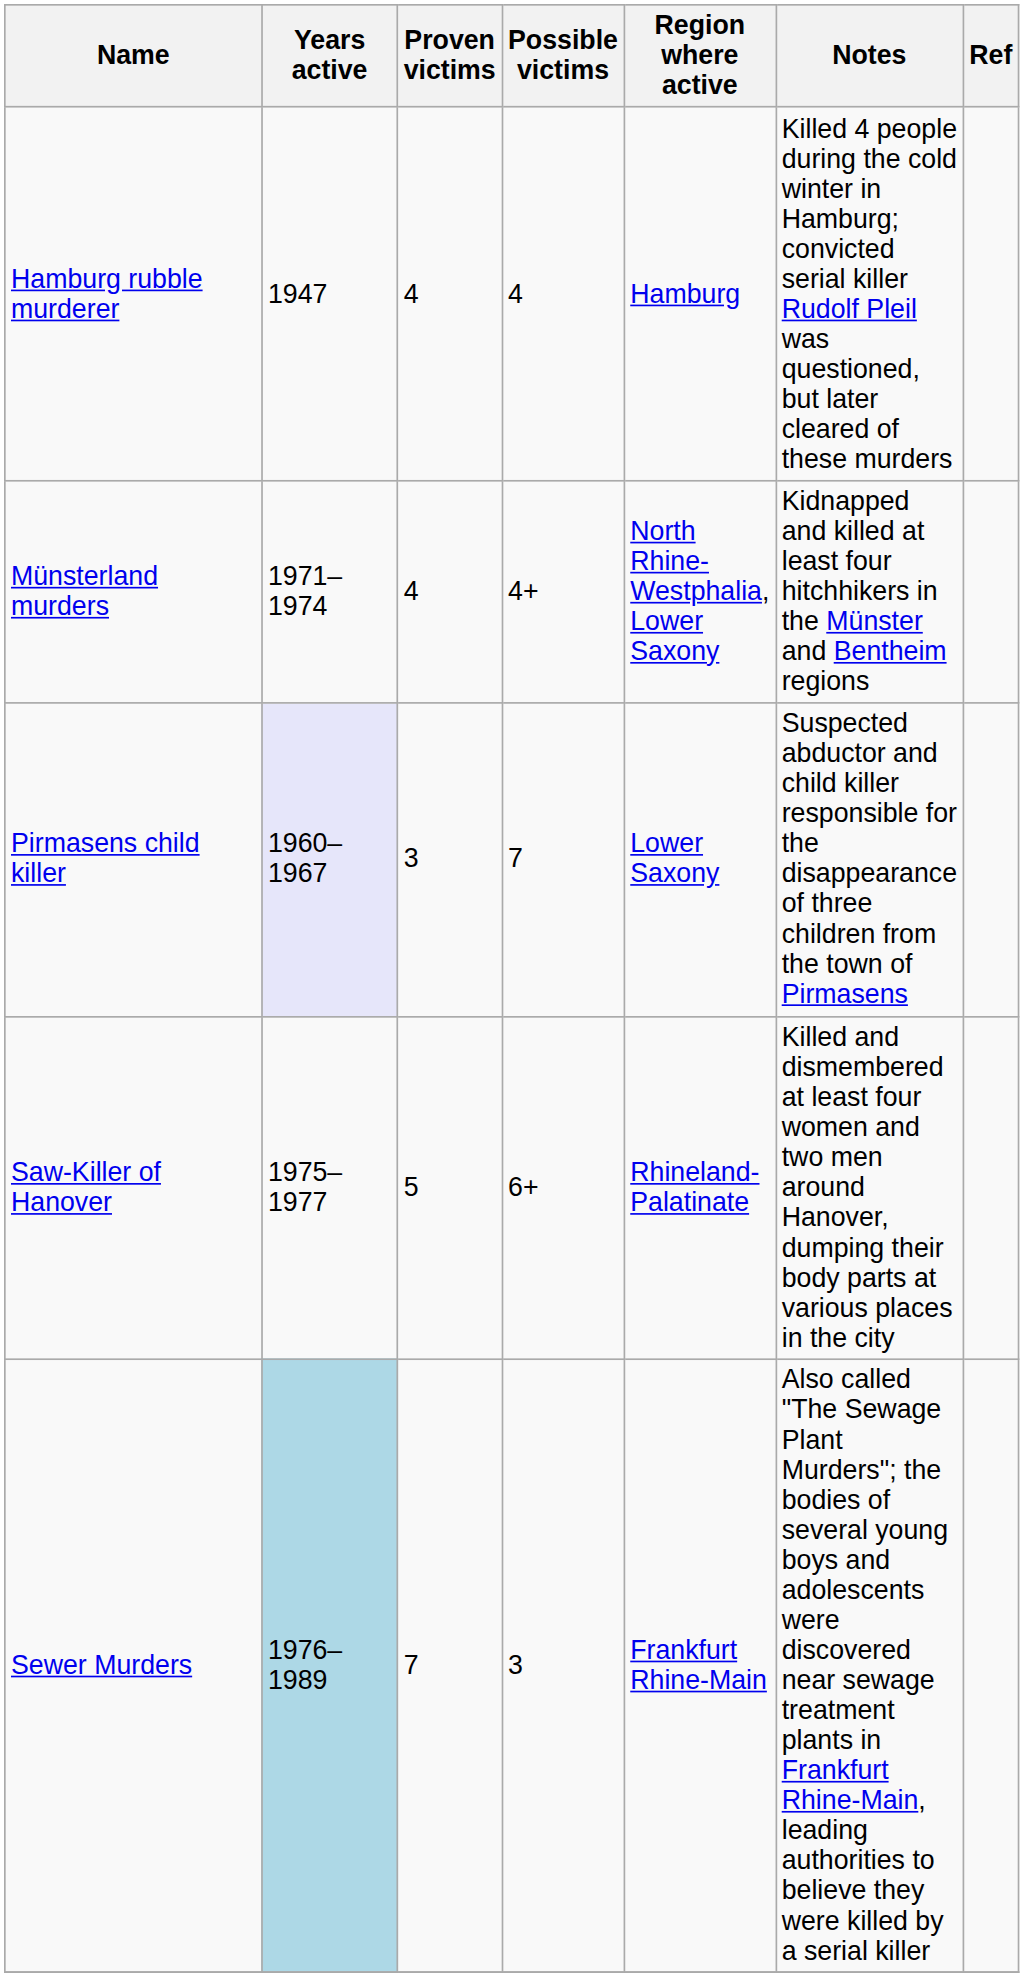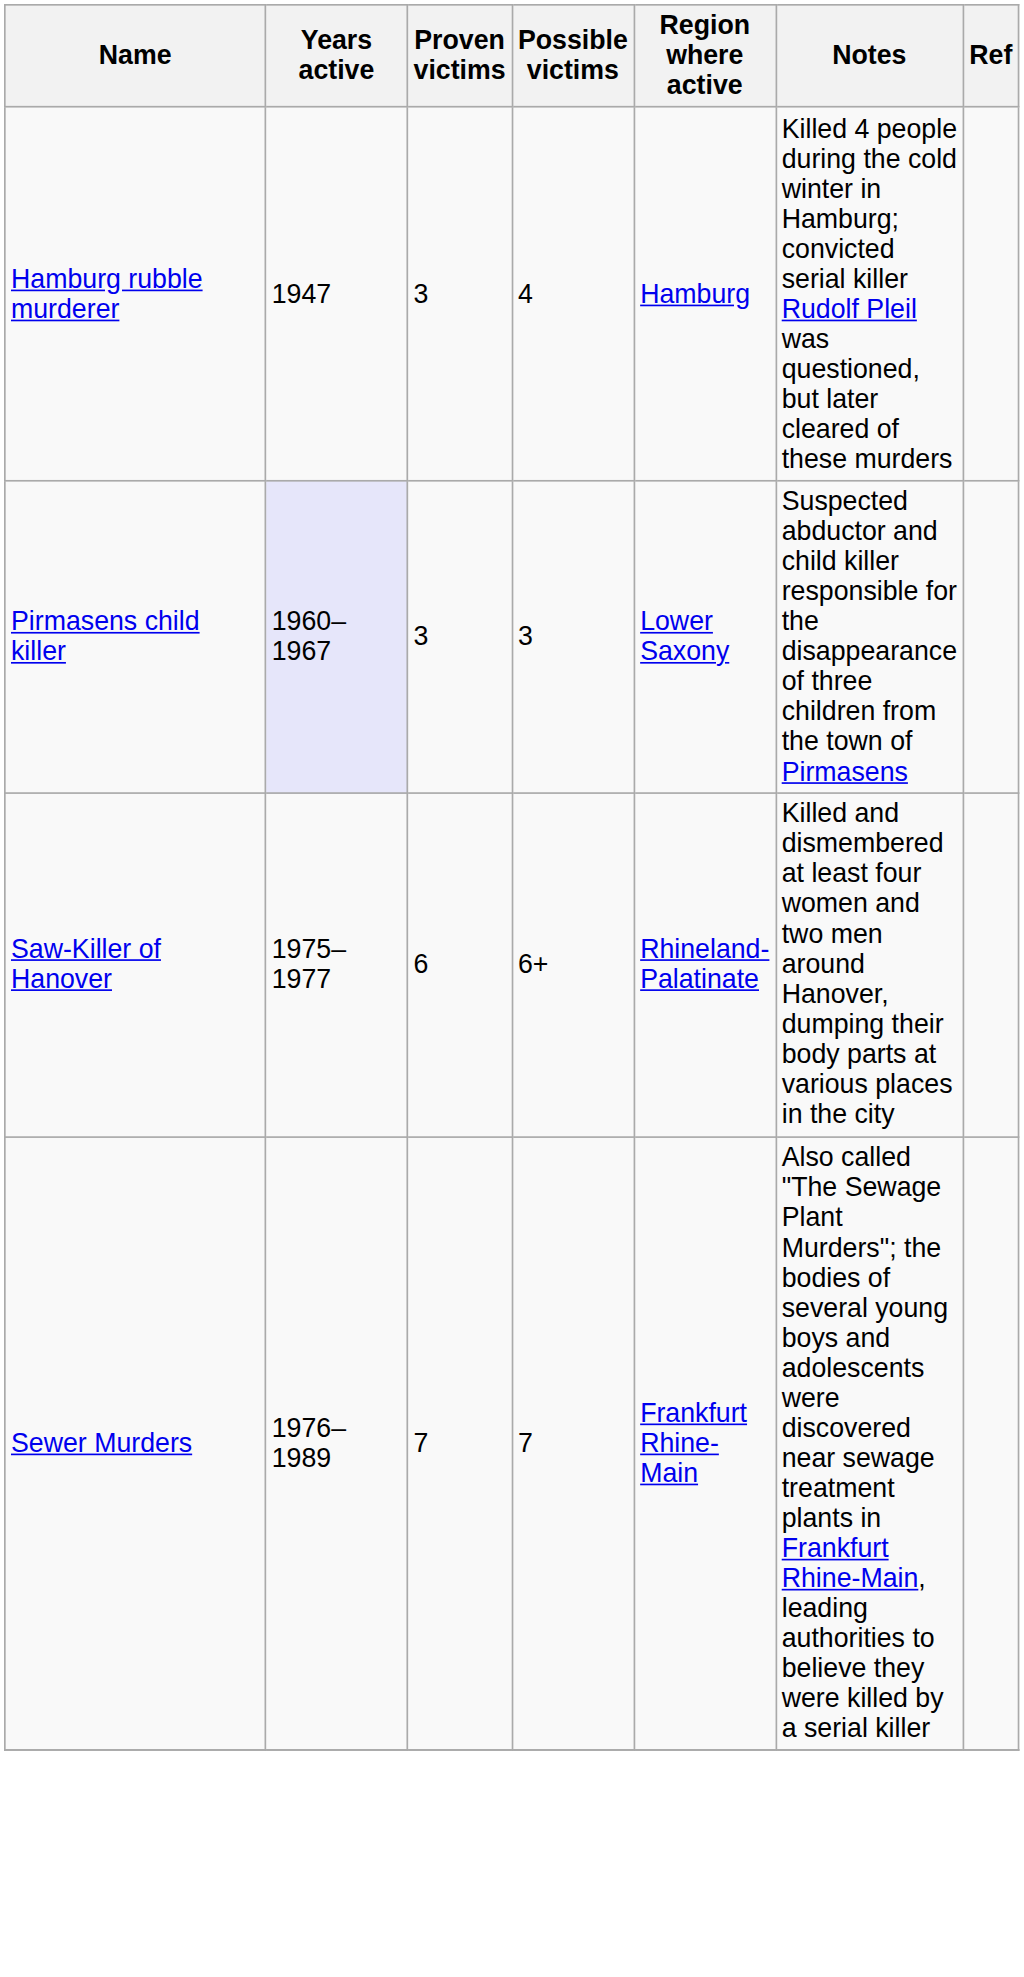 <table class="wikitable sortable">
 <tr>
 <th width="200px">Name</th>
 <th width="100px">Years active</th>
 <th data-sort-type="number">Proven victims</th>
 <th data-sort-type="number">Possible victims</th>
 <th>Region where active</th>
 <th>Notes</th>
 <th>Ref</th>
 </tr>
 <tr>
 <td><a href='#'>Hamburg rubble murderer</a></td>
 <td>1947</td>
-<td>4</td>
+<td>3</td>
 <td>4</td>
 <td><a href='#'>Hamburg</a></td>
 <td>Killed 4 people during the cold winter in Hamburg; convicted serial killer <a href='#'>Rudolf Pleil</a> was questioned, but later cleared of these murders</td>
 <td></td>
 </tr>
 <tr>
-<td><a href='#'>Münsterland murders</a></td>
-<td>1971–1974</td>
-<td>4</td>
-<td>4+</td>
-<td><a href='#'>North Rhine-Westphalia</a>, <a href='#'>Lower Saxony</a></td>
-<td>Kidnapped and killed at least four hitchhikers in the <a href='#'>Münster</a> and <a href='#'>Bentheim</a> regions</td>
-<td></td>
-</tr>
-<tr>
 <td><a href='#'>Pirmasens child killer</a></td>
 <td style="background: lavender;">1960–1967</td>
 <td>3</td>
-<td>7</td>
+<td>3</td>
 <td><a href='#'>Lower Saxony</a></td>
 <td>Suspected abductor and child killer responsible for the disappearance of three children from the town of <a href='#'>Pirmasens</a></td>
 <td></td>
 </tr>
 <tr>
 <td><a href='#'>Saw-Killer of Hanover</a></td>
 <td>1975–1977</td>
-<td>5</td>
+<td>6</td>
 <td>6+</td>
 <td><a href='#'>Rhineland-Palatinate</a></td>
 <td>Killed and dismembered at least four women and two men around Hanover, dumping their body parts at various places in the city</td>
 <td></td>
 </tr>
 <tr>
 <td><a href='#'>Sewer Murders</a></td>
-<td style="background: lightblue;">1976–1989</td>
+<td>1976–1989</td>
 <td>7</td>
-<td>3</td>
+<td>7</td>
 <td><a href='#'>Frankfurt Rhine-Main</a></td>
 <td>Also called "The Sewage Plant Murders"; the bodies of several young boys and adolescents were discovered near sewage treatment plants in <a href='#'>Frankfurt Rhine-Main</a>, leading authorities to believe they were killed by a serial killer</td>
 <td></td>
 </tr>
 <tr>
 </tr>
 </table>
